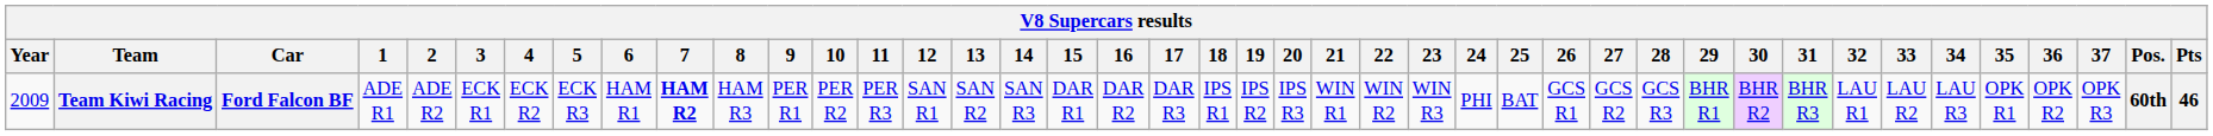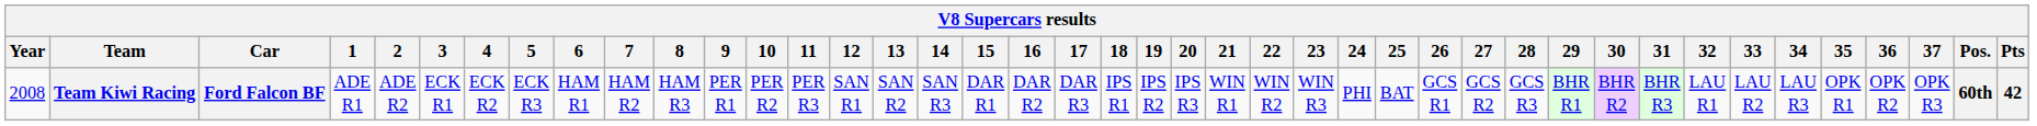 <table class="wikitable" style="text-align:center; font-size:75%">
 <tr>
 <th colspan=45><a href='#'>V8 Supercars</a> results</th>
 </tr>
 <tr>
 <th>Year</th>
 <th>Team</th>
 <th>Car</th>
 <th>1</th>
 <th>2</th>
 <th>3</th>
 <th>4</th>
 <th>5</th>
 <th>6</th>
 <th>7</th>
 <th>8</th>
 <th>9</th>
 <th>10</th>
 <th>11</th>
 <th>12</th>
 <th>13</th>
 <th>14</th>
 <th>15</th>
 <th>16</th>
 <th>17</th>
 <th>18</th>
 <th>19</th>
 <th>20</th>
 <th>21</th>
 <th>22</th>
 <th>23</th>
 <th>24</th>
 <th>25</th>
 <th>26</th>
 <th>27</th>
 <th>28</th>
 <th>29</th>
 <th>30</th>
 <th>31</th>
 <th>32</th>
 <th>33</th>
 <th>34</th>
 <th>35</th>
 <th>36</th>
 <th>37</th>
 <th>Pos.</th>
 <th>Pts</th>
 </tr>
 <tr>
-<td><a href='#'>2009</a></td>
+<td><a href='#'>2008</a></td>
 <th><a href='#'>Team Kiwi Racing</a></th>
 <th><a href='#'>Ford Falcon BF</a></th>
 <td><a href='#'>ADE<br>R1</a></td>
 <td><a href='#'>ADE<br>R2</a></td>
 <td><a href='#'>ECK<br>R1</a></td>
 <td><a href='#'>ECK<br>R2</a></td>
 <td><a href='#'>ECK<br>R3</a></td>
 <td><a href='#'>HAM<br>R1</a></td>
-<td><strong><a href='#'>HAM<br>R2</a></strong></td>
+<td><a href='#'>HAM<br>R2</a></td>
 <td><a href='#'>HAM<br>R3</a></td>
 <td><a href='#'>PER<br>R1</a></td>
 <td><a href='#'>PER<br>R2</a></td>
 <td><a href='#'>PER<br>R3</a></td>
 <td><a href='#'>SAN<br>R1</a></td>
 <td><a href='#'>SAN<br>R2</a></td>
 <td><a href='#'>SAN<br>R3</a></td>
 <td><a href='#'>DAR<br>R1</a></td>
 <td><a href='#'>DAR<br>R2</a></td>
 <td><a href='#'>DAR<br>R3</a></td>
 <td><a href='#'>IPS<br>R1</a></td>
 <td><a href='#'>IPS<br>R2</a></td>
 <td><a href='#'>IPS<br>R3</a></td>
 <td><a href='#'>WIN<br>R1</a></td>
 <td><a href='#'>WIN<br>R2</a></td>
 <td><a href='#'>WIN<br>R3</a></td>
 <td><a href='#'>PHI</a></td>
 <td><a href='#'>BAT</a></td>
 <td><a href='#'>GCS<br>R1</a></td>
 <td><a href='#'>GCS<br>R2</a></td>
 <td><a href='#'>GCS<br>R3</a></td>
 <td style="background: #dfffdf"><a href='#'>BHR<br>R1</a><br></td>
 <td style="background: #efcfff"><a href='#'>BHR<br>R2</a><br></td>
 <td style="background: #dfffdf"><a href='#'>BHR<br>R3</a><br></td>
 <td><a href='#'>LAU<br>R1</a></td>
 <td><a href='#'>LAU<br>R2</a></td>
 <td><a href='#'>LAU<br>R3</a></td>
 <td><a href='#'>OPK<br>R1</a></td>
 <td><a href='#'>OPK<br>R2</a></td>
 <td><a href='#'>OPK<br>R3</a></td>
 <th>60th</th>
-<th>46</th>
+<th>42</th>
 </tr>
 </table>
